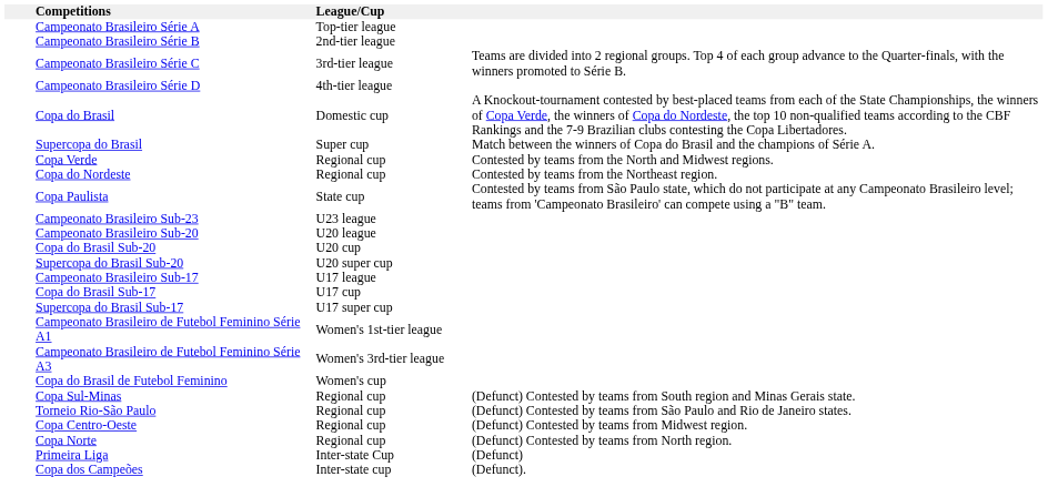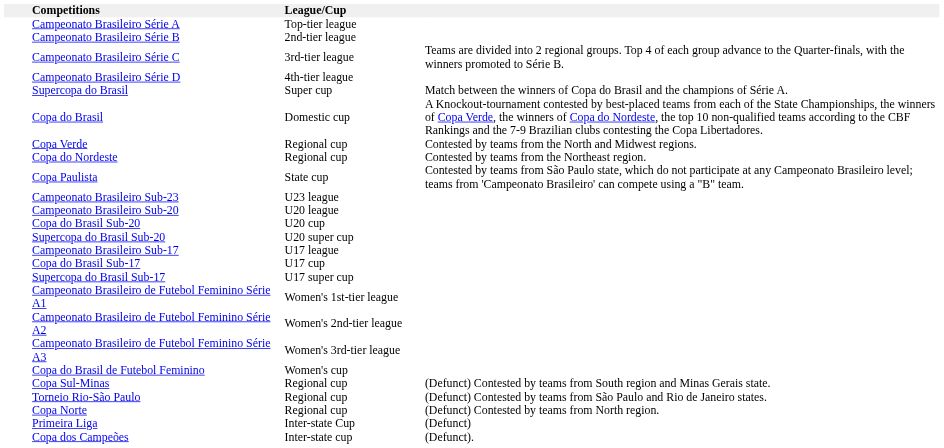 <table width="100%" cellspacing="0" cellpadding="0">
 <tr bgcolor="F0F0F0">
 <th width="3%" align="left"></th>
 <th width="27%" align="left">Competitions</th>
 <th width="15%" align="left">League/Cup</th>
 <th width="55%" align="left"></th>
 </tr>
 <tr>
 <td></td>
 <td><a href='#'>Campeonato Brasileiro Série A</a></td>
 <td>Top-tier league</td>
 </tr>
 <tr>
 <td></td>
 <td><a href='#'>Campeonato Brasileiro Série B</a></td>
 <td>2nd-tier league</td>
 </tr>
 <tr>
 <td></td>
 <td><a href='#'>Campeonato Brasileiro Série C</a></td>
 <td>3rd-tier league</td>
 <td>Teams are divided into 2 regional groups. Top 4 of each group advance to the Quarter-finals, with the winners promoted to Série B.</td>
 </tr>
 <tr>
 <td></td>
 <td><a href='#'>Campeonato Brasileiro Série D</a></td>
 <td>4th-tier league</td>
 </tr>
 <tr>
 <td></td>
+<td><a href='#'>Supercopa do Brasil</a></td>
+<td>Super cup</td>
+<td>Match between the winners of Copa do Brasil and the champions of Série A.</td>
+</tr>
+<tr>
+<td></td>
 <td><a href='#'>Copa do Brasil</a></td>
 <td>Domestic cup</td>
 <td>A Knockout-tournament contested by best-placed teams from each of the State Championships, the winners of <a href='#'>Copa Verde</a>, the winners of <a href='#'>Copa do Nordeste</a>, the top 10 non-qualified teams according to the CBF Rankings and the 7-9 Brazilian clubs contesting the Copa Libertadores.</td>
-</tr>
-<tr>
-<td></td>
-<td><a href='#'>Supercopa do Brasil</a></td>
-<td>Super cup</td>
-<td>Match between the winners of Copa do Brasil and the champions of Série A.</td>
 </tr>
 <tr>
 <td></td>
 <td><a href='#'>Copa Verde</a></td>
 <td>Regional cup</td>
 <td>Contested by teams from the North and Midwest regions.</td>
 </tr>
 <tr>
 <td></td>
 <td><a href='#'>Copa do Nordeste</a></td>
 <td>Regional cup</td>
 <td>Contested by teams from the Northeast region.</td>
 </tr>
 <tr>
 <td></td>
 <td><a href='#'>Copa Paulista</a></td>
 <td>State cup</td>
 <td>Contested by teams from São Paulo state, which do not participate at any Campeonato Brasileiro level; teams from 'Campeonato Brasileiro' can compete using a "B" team.</td>
 </tr>
 <tr>
 <td></td>
 <td><a href='#'>Campeonato Brasileiro Sub-23</a></td>
 <td>U23 league</td>
 </tr>
 <tr>
 <td></td>
 <td><a href='#'>Campeonato Brasileiro Sub-20</a></td>
 <td>U20 league</td>
 </tr>
 <tr>
 <td></td>
 <td><a href='#'>Copa do Brasil Sub-20</a></td>
 <td>U20 cup</td>
 </tr>
 <tr>
 <td></td>
 <td><a href='#'>Supercopa do Brasil Sub-20</a></td>
 <td>U20 super cup</td>
 </tr>
 <tr>
 <td></td>
 <td><a href='#'>Campeonato Brasileiro Sub-17</a></td>
 <td>U17 league</td>
 </tr>
 <tr>
 <td></td>
 <td><a href='#'>Copa do Brasil Sub-17</a></td>
 <td>U17 cup</td>
 </tr>
 <tr>
 <td></td>
 <td><a href='#'>Supercopa do Brasil Sub-17</a></td>
 <td>U17 super cup</td>
 </tr>
 <tr>
 <td></td>
 <td><a href='#'>Campeonato Brasileiro de Futebol Feminino Série A1</a></td>
 <td>Women's 1st-tier league</td>
 <td></td>
 </tr>
 <tr>
 <td></td>
+<td><a href='#'>Campeonato Brasileiro de Futebol Feminino Série A2</a></td>
+<td>Women's 2nd-tier league</td>
+<td></td>
+</tr>
+<tr>
+<td></td>
 <td><a href='#'>Campeonato Brasileiro de Futebol Feminino Série A3</a></td>
 <td>Women's 3rd-tier league</td>
 <td></td>
 </tr>
 <tr>
 <td></td>
 <td><a href='#'>Copa do Brasil de Futebol Feminino</a></td>
 <td>Women's cup</td>
 </tr>
 <tr>
 <td></td>
 <td><a href='#'>Copa Sul-Minas</a></td>
 <td>Regional cup</td>
 <td>(Defunct) Contested by teams from South region and Minas Gerais state.</td>
 </tr>
 <tr>
 <td></td>
 <td><a href='#'>Torneio Rio-São Paulo</a></td>
 <td>Regional cup</td>
 <td>(Defunct) Contested by teams from São Paulo and Rio de Janeiro states.</td>
 </tr>
 <tr>
 <td></td>
-<td><a href='#'>Copa Centro-Oeste</a></td>
-<td>Regional cup</td>
-<td>(Defunct) Contested by teams from Midwest region.</td>
-</tr>
-<tr>
-<td></td>
 <td><a href='#'>Copa Norte</a></td>
 <td>Regional cup</td>
 <td>(Defunct) Contested by teams from North region.</td>
 </tr>
 <tr>
 <td></td>
 <td><a href='#'>Primeira Liga</a></td>
 <td>Inter-state Cup</td>
 <td>(Defunct)</td>
 </tr>
 <tr>
 <td></td>
 <td><a href='#'>Copa dos Campeões</a></td>
 <td>Inter-state cup</td>
 <td>(Defunct).</td>
 </tr>
 </table>
